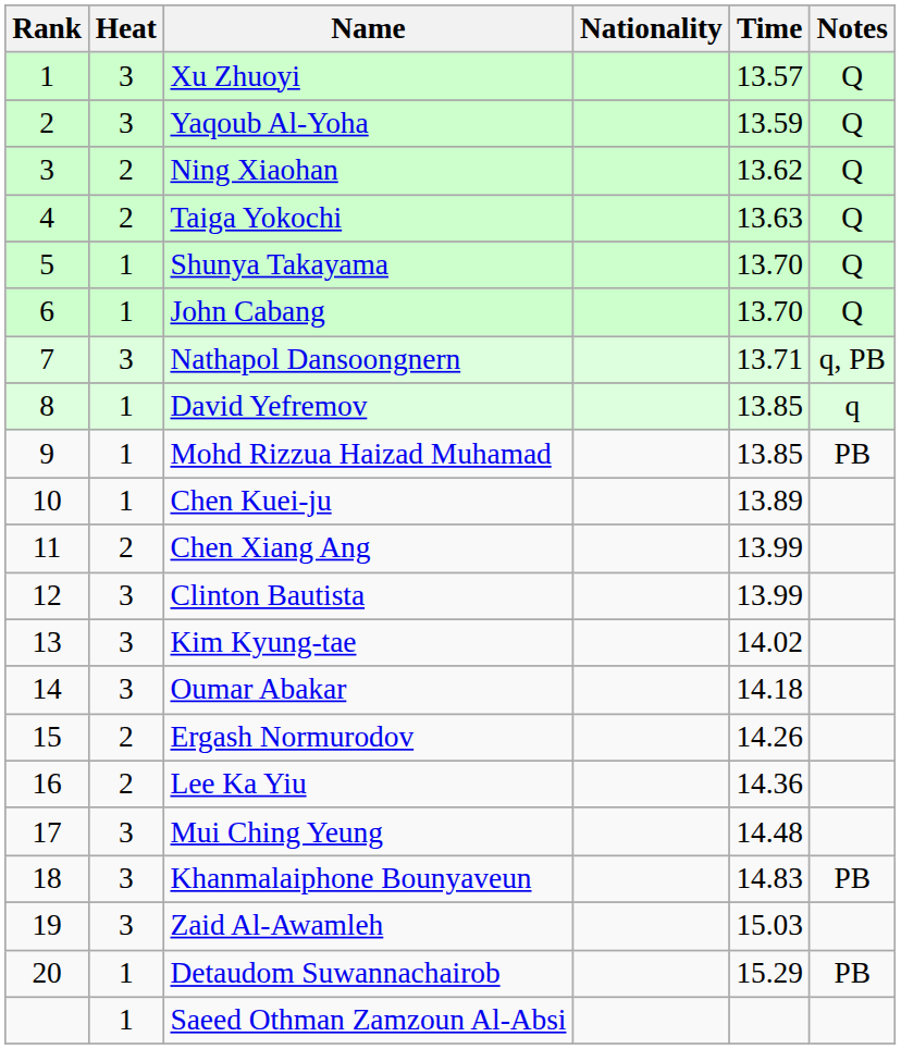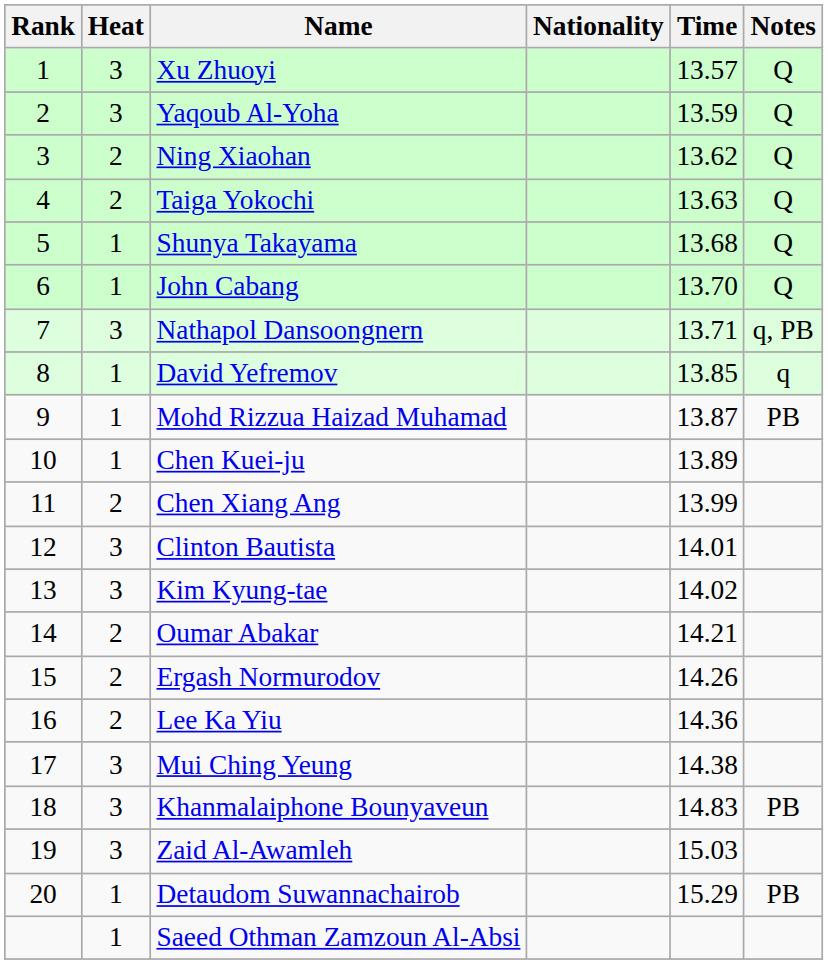 <table class="wikitable sortable" style="text-align:center">
 <tr>
 <th>Rank</th>
 <th>Heat</th>
 <th>Name</th>
 <th>Nationality</th>
 <th>Time</th>
 <th>Notes</th>
 </tr>
 <tr bgcolor=ccffcc>
 <td>1</td>
 <td>3</td>
 <td align=left><a href='#'>Xu Zhuoyi</a></td>
 <td align=left></td>
 <td>13.57</td>
 <td>Q</td>
 </tr>
 <tr bgcolor=ccffcc>
 <td>2</td>
 <td>3</td>
 <td align=left><a href='#'>Yaqoub Al-Yoha</a></td>
 <td align=left></td>
 <td>13.59</td>
 <td>Q</td>
 </tr>
 <tr bgcolor=ccffcc>
 <td>3</td>
 <td>2</td>
 <td align=left><a href='#'>Ning Xiaohan</a></td>
 <td align=left></td>
 <td>13.62</td>
 <td>Q</td>
 </tr>
 <tr bgcolor=ccffcc>
 <td>4</td>
 <td>2</td>
 <td align=left><a href='#'>Taiga Yokochi</a></td>
 <td align=left></td>
 <td>13.63</td>
 <td>Q</td>
 </tr>
 <tr bgcolor=ccffcc>
 <td>5</td>
 <td>1</td>
 <td align=left><a href='#'>Shunya Takayama</a></td>
 <td align=left></td>
-<td>13.70</td>
+<td>13.68</td>
 <td>Q</td>
 </tr>
 <tr bgcolor=ccffcc>
 <td>6</td>
 <td>1</td>
 <td align=left><a href='#'>John Cabang</a></td>
 <td align=left></td>
 <td>13.70</td>
 <td>Q</td>
 </tr>
 <tr bgcolor=ddffdd>
 <td>7</td>
 <td>3</td>
 <td align=left><a href='#'>Nathapol Dansoongnern</a></td>
 <td align=left></td>
 <td>13.71</td>
 <td>q, PB</td>
 </tr>
 <tr bgcolor=ddffdd>
 <td>8</td>
 <td>1</td>
 <td align=left><a href='#'>David Yefremov</a></td>
 <td align=left></td>
 <td>13.85</td>
 <td>q</td>
 </tr>
 <tr>
 <td>9</td>
 <td>1</td>
 <td align=left><a href='#'>Mohd Rizzua Haizad Muhamad</a></td>
 <td align=left></td>
-<td>13.85</td>
+<td>13.87</td>
 <td>PB</td>
 </tr>
 <tr>
 <td>10</td>
 <td>1</td>
 <td align=left><a href='#'>Chen Kuei-ju</a></td>
 <td align=left></td>
 <td>13.89</td>
 <td></td>
 </tr>
 <tr>
 <td>11</td>
 <td>2</td>
 <td align=left><a href='#'>Chen Xiang Ang</a></td>
 <td align=left></td>
 <td>13.99</td>
 <td></td>
 </tr>
 <tr>
 <td>12</td>
 <td>3</td>
 <td align=left><a href='#'>Clinton Bautista</a></td>
 <td align=left></td>
-<td>13.99</td>
+<td>14.01</td>
 <td></td>
 </tr>
 <tr>
 <td>13</td>
 <td>3</td>
 <td align=left><a href='#'>Kim Kyung-tae</a></td>
 <td align=left></td>
 <td>14.02</td>
 <td></td>
 </tr>
 <tr>
 <td>14</td>
-<td>3</td>
+<td>2</td>
 <td align=left><a href='#'>Oumar Abakar</a></td>
 <td align=left></td>
-<td>14.18</td>
+<td>14.21</td>
 <td></td>
 </tr>
 <tr>
 <td>15</td>
 <td>2</td>
 <td align=left><a href='#'>Ergash Normurodov</a></td>
 <td align=left></td>
 <td>14.26</td>
 <td></td>
 </tr>
 <tr>
 <td>16</td>
 <td>2</td>
 <td align=left><a href='#'>Lee Ka Yiu</a></td>
 <td align=left></td>
 <td>14.36</td>
 <td></td>
 </tr>
 <tr>
 <td>17</td>
 <td>3</td>
 <td align=left><a href='#'>Mui Ching Yeung</a></td>
 <td align=left></td>
-<td>14.48</td>
+<td>14.38</td>
 <td></td>
 </tr>
 <tr>
 <td>18</td>
 <td>3</td>
 <td align=left><a href='#'>Khanmalaiphone Bounyaveun</a></td>
 <td align=left></td>
 <td>14.83</td>
 <td>PB</td>
 </tr>
 <tr>
 <td>19</td>
 <td>3</td>
 <td align=left><a href='#'>Zaid Al-Awamleh</a></td>
 <td align=left></td>
 <td>15.03</td>
 <td></td>
 </tr>
 <tr>
 <td>20</td>
 <td>1</td>
 <td align=left><a href='#'>Detaudom Suwannachairob</a></td>
 <td align=left></td>
 <td>15.29</td>
 <td>PB</td>
 </tr>
 <tr>
 <td></td>
 <td>1</td>
 <td align=left><a href='#'>Saeed Othman Zamzoun Al-Absi</a></td>
 <td align=left></td>
 <td></td>
 <td></td>
 </tr>
 </table>
